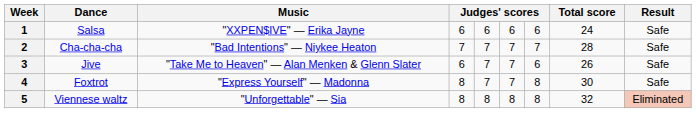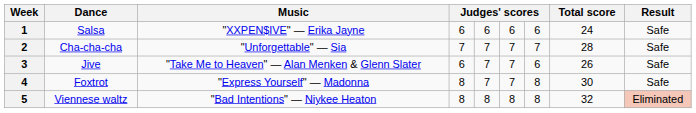 <table class="wikitable unsortable" style="text-align:center; width:80%">
 <tr>
 <th scope="col">Week</th>
 <th scope="col">Dance</th>
 <th scope="col">Music</th>
 <th scope="col" colspan="4">Judges' scores</th>
 <th scope="col">Total score</th>
 <th scope="col">Result</th>
 </tr>
 <tr>
 <th scope="row">1</th>
 <td><a href='#'>Salsa</a></td>
 <td>"<a href='#'>XXPEN$IVE</a>" — <a href='#'>Erika Jayne</a></td>
 <td>6</td>
 <td>6</td>
 <td>6</td>
 <td>6</td>
 <td>24</td>
 <td>Safe</td>
 </tr>
 <tr>
 <th scope="row">2</th>
 <td><a href='#'>Cha-cha-cha</a></td>
-<td>"<a href='#'>Bad Intentions</a>" — <a href='#'>Niykee Heaton</a></td>
+<td>"<a href='#'>Unforgettable</a>" — <a href='#'>Sia</a></td>
 <td>7</td>
 <td>7</td>
 <td>7</td>
 <td>7</td>
 <td>28</td>
 <td>Safe</td>
 </tr>
 <tr>
 <th scope="row">3</th>
 <td><a href='#'>Jive</a></td>
 <td>"<a href='#'>Take Me to Heaven</a>" — <a href='#'>Alan Menken</a> & <a href='#'>Glenn Slater</a></td>
 <td>6</td>
 <td>7</td>
 <td>7</td>
 <td>6</td>
 <td>26</td>
 <td>Safe</td>
 </tr>
 <tr>
 <th scope="row">4</th>
 <td><a href='#'>Foxtrot</a></td>
 <td>"<a href='#'>Express Yourself</a>" — <a href='#'>Madonna</a></td>
 <td>8</td>
 <td>7</td>
 <td>7</td>
 <td>8</td>
 <td>30</td>
 <td>Safe</td>
 </tr>
 <tr>
 <th scope="row">5</th>
 <td><a href='#'>Viennese waltz</a></td>
-<td>"<a href='#'>Unforgettable</a>" — <a href='#'>Sia</a></td>
+<td>"<a href='#'>Bad Intentions</a>" — <a href='#'>Niykee Heaton</a></td>
 <td>8</td>
 <td>8</td>
 <td>8</td>
 <td>8</td>
 <td>32</td>
 <td bgcolor="f4c7b8">Eliminated</td>
 </tr>
 </table>
